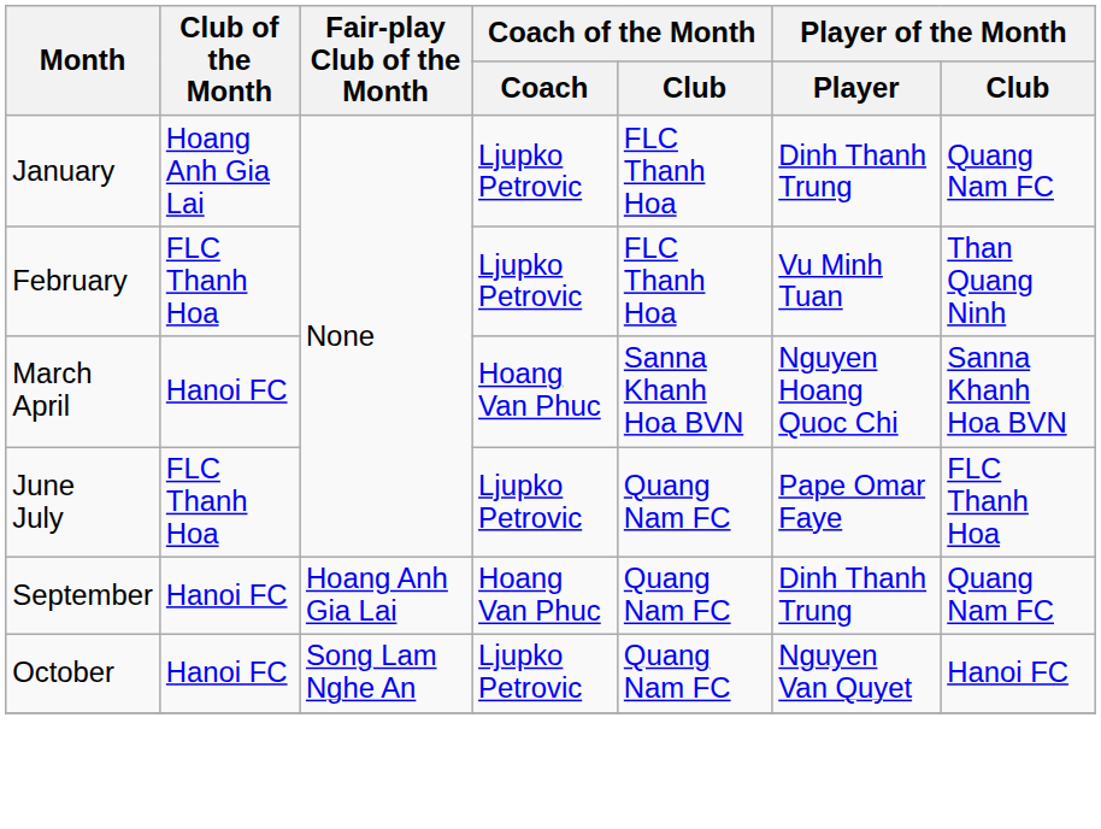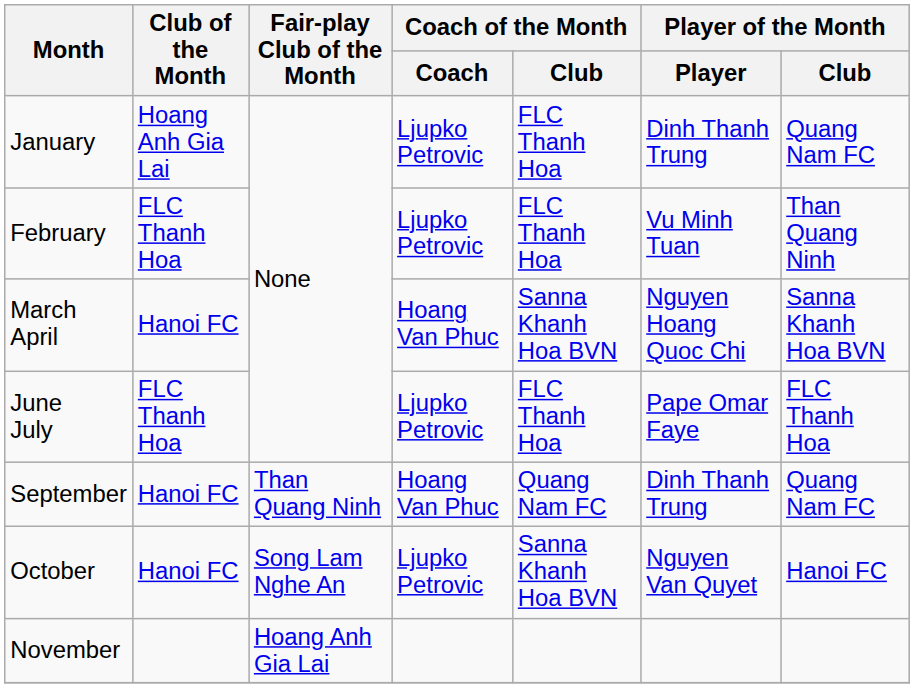 <table class="wikitable">
 <tr>
 <th rowspan="2">Month</th>
 <th rowspan="2">Club of the Month</th>
 <th rowspan="2">Fair-play Club of the Month</th>
 <th colspan="2">Coach of the Month</th>
 <th colspan="2">Player of the Month</th>
 </tr>
 <tr>
 <th>Coach</th>
 <th>Club</th>
 <th>Player</th>
 <th>Club</th>
 </tr>
 <tr>
 <td>January</td>
 <td><a href='#'>Hoang Anh Gia Lai</a></td>
 <td rowspan=4>None</td>
 <td> <a href='#'>Ljupko Petrovic</a></td>
 <td><a href='#'>FLC Thanh Hoa</a></td>
 <td> <a href='#'>Dinh Thanh Trung</a></td>
 <td><a href='#'>Quang Nam FC</a></td>
 </tr>
 <tr>
 <td>February</td>
 <td><a href='#'>FLC Thanh Hoa</a></td>
 <td> <a href='#'>Ljupko Petrovic</a></td>
 <td><a href='#'>FLC Thanh Hoa</a></td>
 <td> <a href='#'>Vu Minh Tuan</a></td>
 <td><a href='#'>Than Quang Ninh</a></td>
 </tr>
 <tr>
 <td>March<br>April</td>
 <td><a href='#'>Hanoi FC</a></td>
 <td> <a href='#'>Hoang Van Phuc</a></td>
 <td><a href='#'>Sanna Khanh Hoa BVN</a></td>
 <td> <a href='#'>Nguyen Hoang Quoc Chi</a></td>
 <td><a href='#'>Sanna Khanh Hoa BVN</a></td>
 </tr>
 <tr>
 <td>June<br>July</td>
 <td><a href='#'>FLC Thanh Hoa</a></td>
 <td> <a href='#'>Ljupko Petrovic</a></td>
-<td><a href='#'>Quang Nam FC</a></td>
+<td><a href='#'>FLC Thanh Hoa</a></td>
 <td> <a href='#'>Pape Omar Faye</a></td>
 <td><a href='#'>FLC Thanh Hoa</a></td>
 </tr>
 <tr>
 <td>September</td>
 <td><a href='#'>Hanoi FC</a></td>
-<td><a href='#'>Hoang Anh Gia Lai</a></td>
+<td><a href='#'>Than Quang Ninh</a></td>
 <td> <a href='#'>Hoang Van Phuc</a></td>
 <td><a href='#'>Quang Nam FC</a></td>
 <td> <a href='#'>Dinh Thanh Trung</a></td>
 <td><a href='#'>Quang Nam FC</a></td>
 </tr>
 <tr>
 <td>October</td>
 <td><a href='#'>Hanoi FC</a></td>
 <td><a href='#'>Song Lam Nghe An</a></td>
 <td> <a href='#'>Ljupko Petrovic</a></td>
-<td><a href='#'>Quang Nam FC</a></td>
+<td><a href='#'>Sanna Khanh Hoa BVN</a></td>
 <td> <a href='#'>Nguyen Van Quyet</a></td>
 <td><a href='#'>Hanoi FC</a></td>
 </tr>
 <tr>
+<td>November</td>
+<td></td>
+<td><a href='#'>Hoang Anh Gia Lai</a></td>
+<td></td>
+<td></td>
+<td></td>
+<td></td>
+</tr>
+<tr>
 </tr>
 </table>
